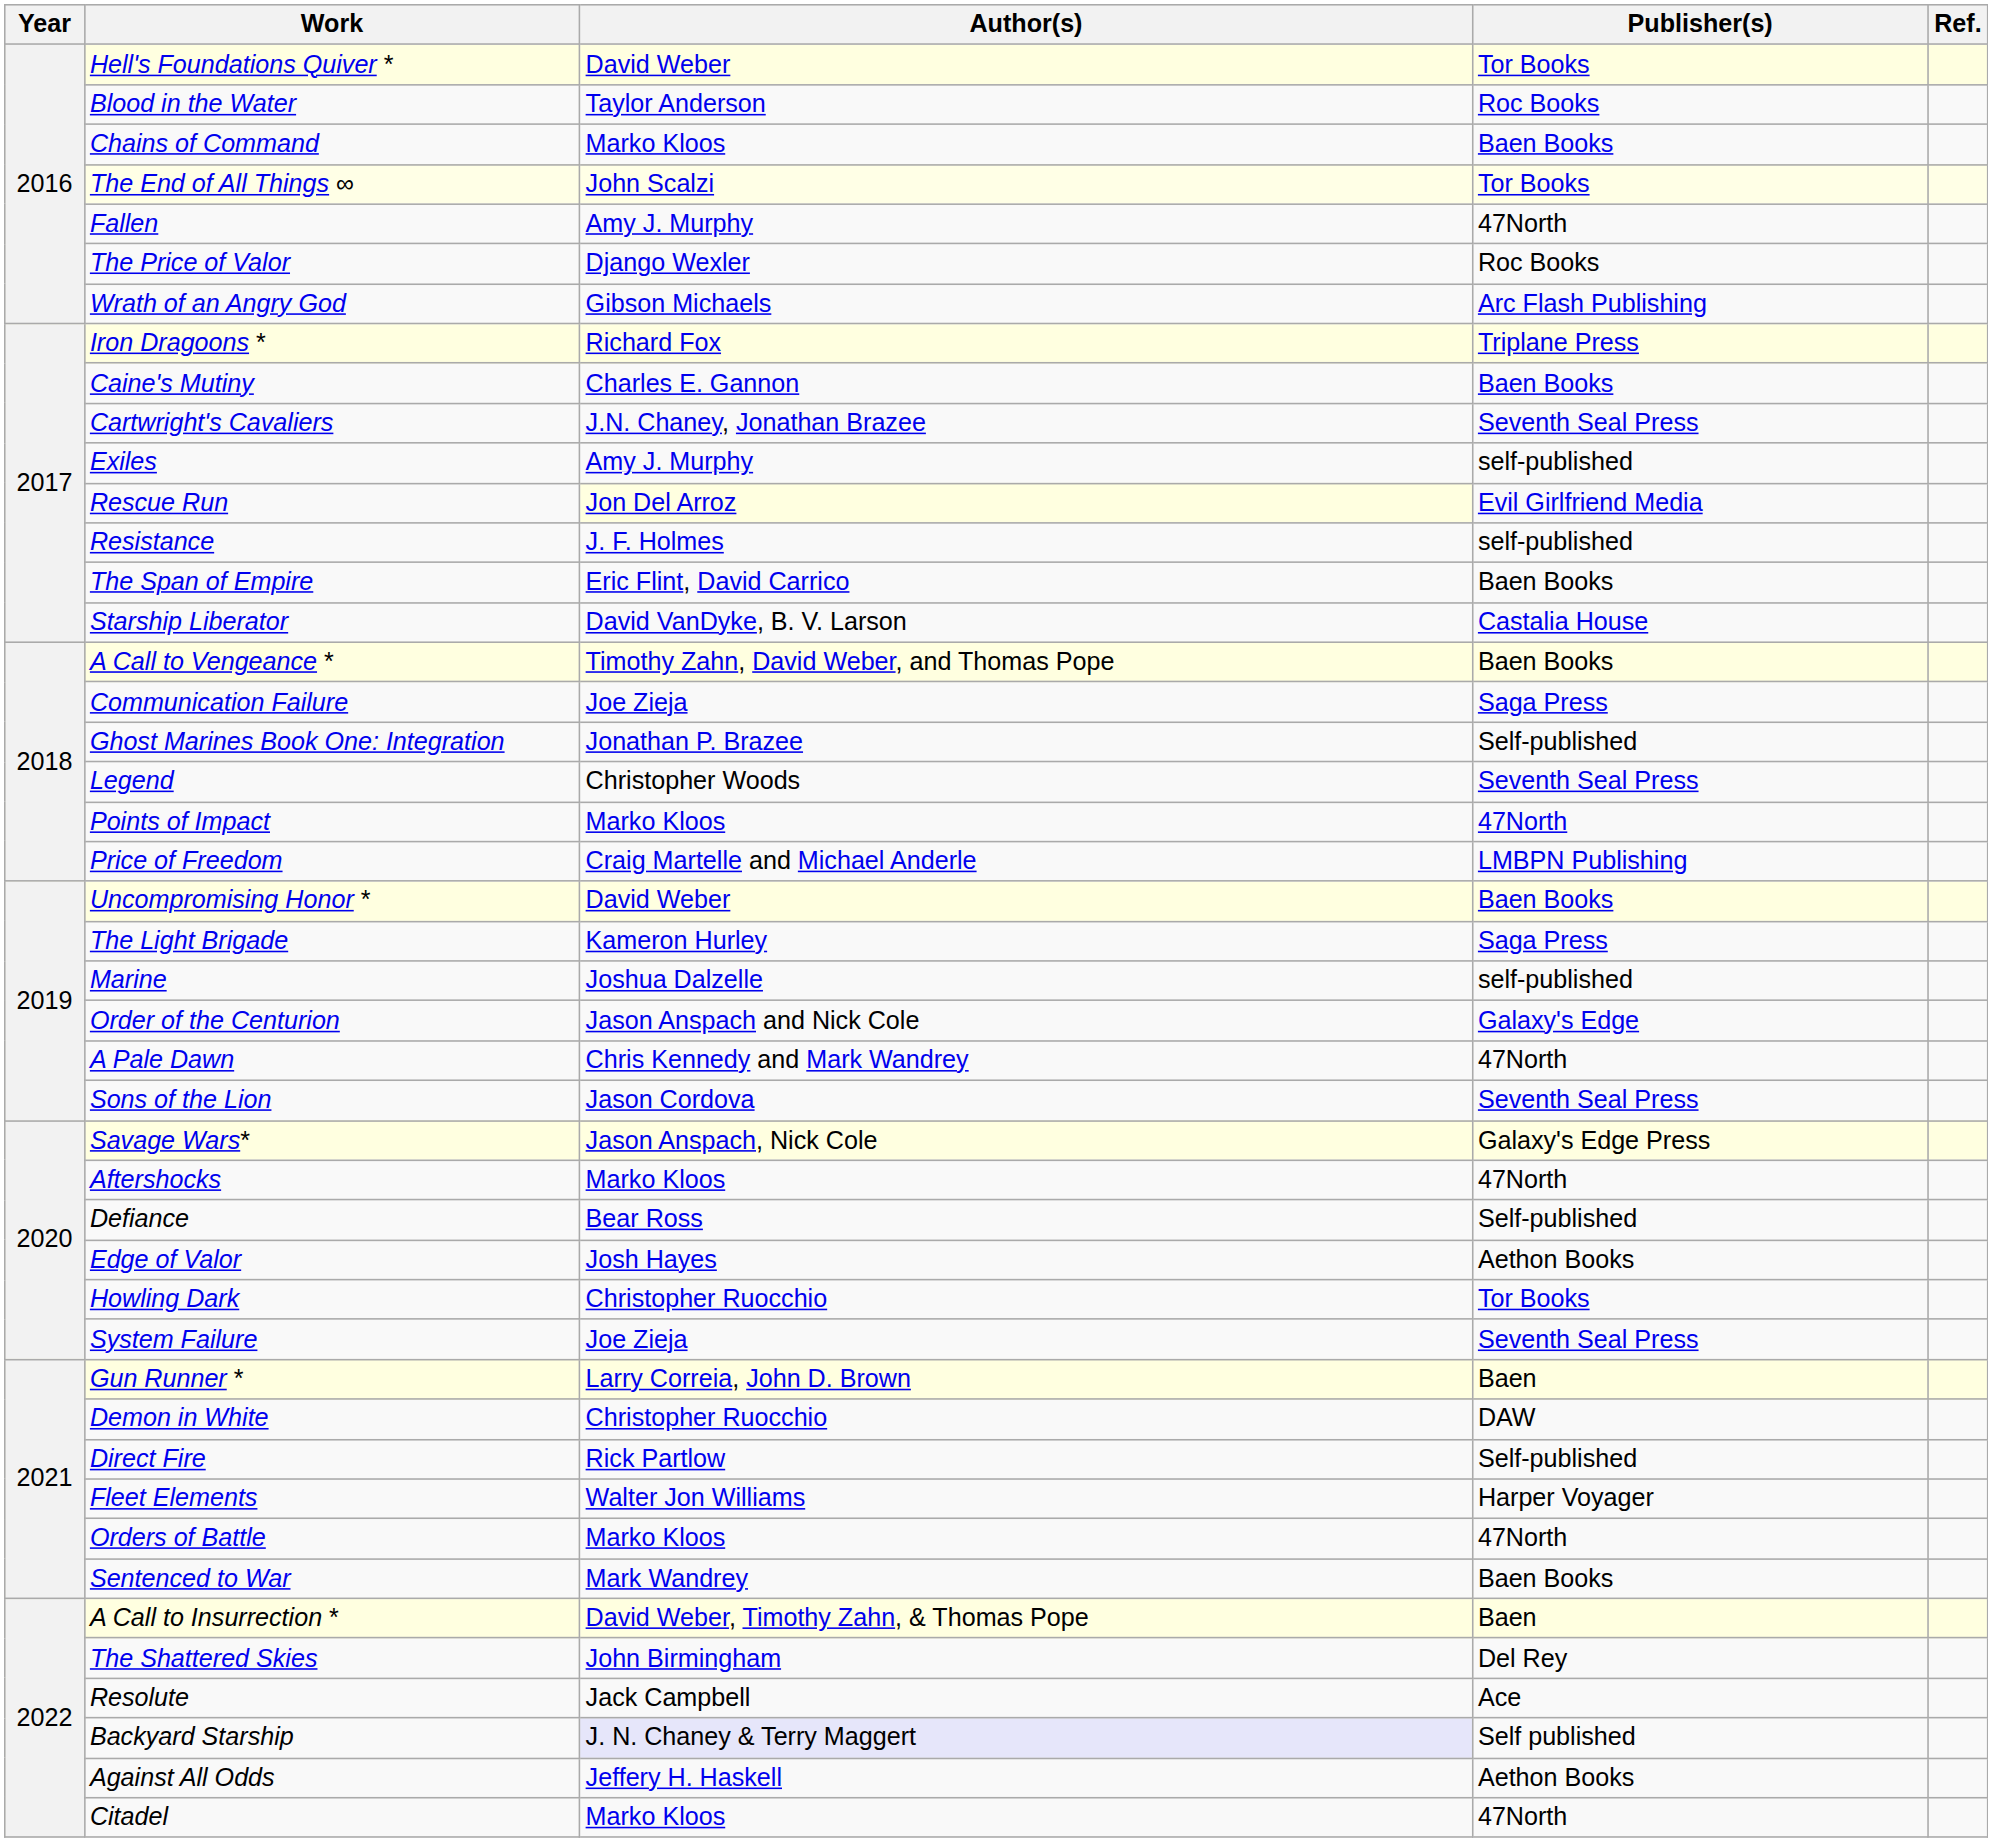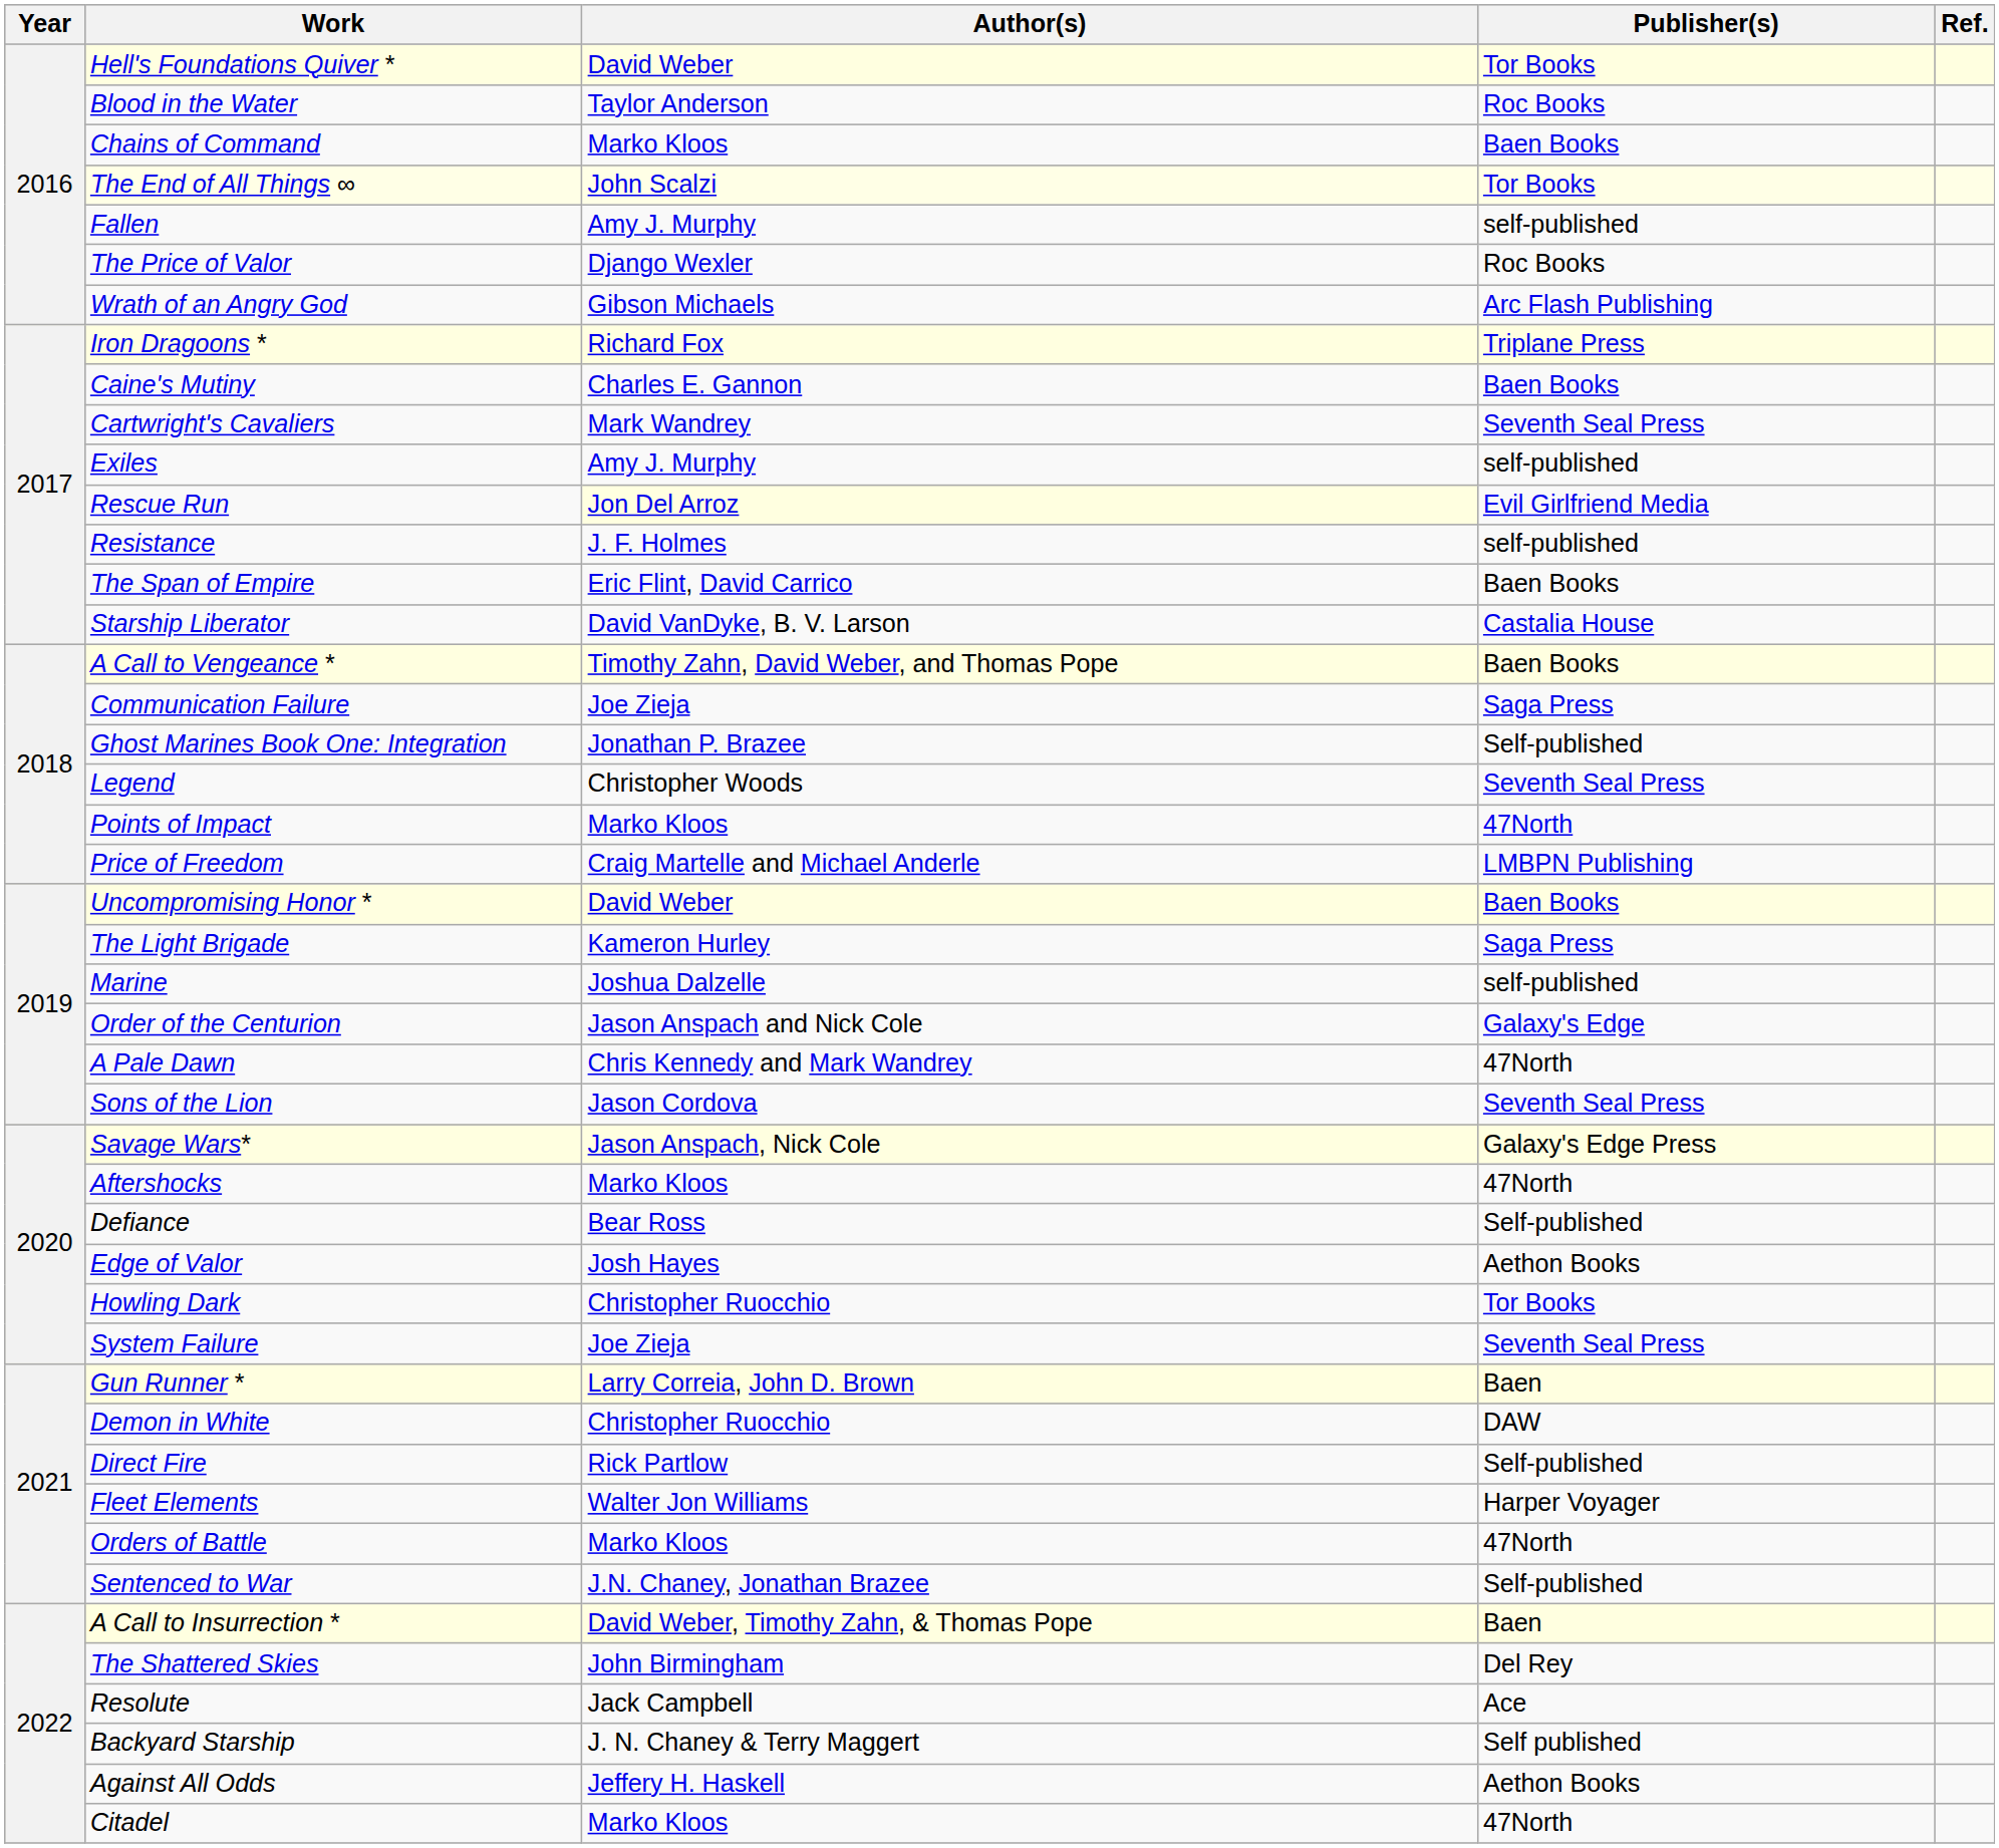 <table class="wikitable" style="width:100%; margin:1em auto 1em auto;">
 <tr>
 <th style="width:4%;" scope="col">Year</th>
 <th style="width:25%;" scope="col">Work</th>
 <th style="width:45%;" scope="col" class="unsortable">Author(s)</th>
 <th style="width:23%;" scope="col" class="unsortable">Publisher(s)</th>
 <th style="width:3%;" scope="col" class="unsortable">Ref.</th>
 </tr>
 <tr style="background:lightyellow;">
 <th scope="row" rowspan="7" style="text-align:center; font-weight:normal;">2016</th>
 <td><em><a href='#'>Hell's Foundations Quiver</a></em> *</td>
 <td><a href='#'>David Weber</a></td>
 <td><a href='#'>Tor Books</a></td>
 <td></td>
 </tr>
 <tr>
 <td><em><a href='#'>Blood in the Water</a></em></td>
 <td><a href='#'>Taylor Anderson</a></td>
 <td><a href='#'>Roc Books</a></td>
 <td></td>
 </tr>
 <tr>
 <td><em><a href='#'>Chains of Command</a></em></td>
 <td><a href='#'>Marko Kloos</a></td>
 <td><a href='#'>Baen Books</a></td>
 <td></td>
 </tr>
 <tr style="background:#FFFFE6;">
 <td><em><a href='#'>The End of All Things</a></em> ∞</td>
 <td><a href='#'>John Scalzi</a></td>
 <td><a href='#'>Tor Books</a></td>
 <td></td>
 </tr>
 <tr>
 <td><em><a href='#'>Fallen</a></em></td>
 <td><a href='#'>Amy J. Murphy</a></td>
-<td>47North</td>
+<td>self-published</td>
 <td></td>
 </tr>
 <tr>
 <td><em><a href='#'>The Price of Valor</a></em></td>
 <td><a href='#'>Django Wexler</a></td>
 <td>Roc Books</td>
 <td></td>
 </tr>
 <tr>
 <td><em><a href='#'>Wrath of an Angry God</a></em></td>
 <td><a href='#'>Gibson Michaels</a></td>
 <td><a href='#'>Arc Flash Publishing</a></td>
 <td></td>
 </tr>
 <tr style="background:lightyellow;">
 <th scope="row" rowspan="8" style="text-align:center; font-weight:normal;">2017</th>
 <td><em><a href='#'>Iron Dragoons</a></em> *</td>
 <td><a href='#'>Richard Fox</a></td>
 <td><a href='#'>Triplane Press</a></td>
 <td></td>
 </tr>
 <tr>
 <td><em><a href='#'>Caine's Mutiny</a></em></td>
 <td><a href='#'>Charles E. Gannon</a></td>
 <td><a href='#'>Baen Books</a></td>
 <td></td>
 </tr>
 <tr>
 <td><em><a href='#'>Cartwright's Cavaliers</a></em></td>
-<td><a href='#'>J.N. Chaney</a>, <a href='#'>Jonathan Brazee</a></td>
+<td><a href='#'>Mark Wandrey</a></td>
 <td><a href='#'>Seventh Seal Press</a></td>
 <td></td>
 </tr>
 <tr>
 <td><em><a href='#'>Exiles</a></em></td>
 <td><a href='#'>Amy J. Murphy</a></td>
 <td>self-published</td>
 <td></td>
 </tr>
 <tr>
 <td><em><a href='#'>Rescue Run</a></em></td>
 <td style="background: lightyellow;"><a href='#'>Jon Del Arroz</a></td>
 <td><a href='#'>Evil Girlfriend Media</a></td>
 <td></td>
 </tr>
 <tr>
 <td><em><a href='#'>Resistance</a></em></td>
 <td><a href='#'>J. F. Holmes</a></td>
 <td>self-published</td>
 <td></td>
 </tr>
 <tr>
 <td><em><a href='#'>The Span of Empire</a></em></td>
 <td><a href='#'>Eric Flint</a>, <a href='#'>David Carrico</a></td>
 <td>Baen Books</td>
 <td></td>
 </tr>
 <tr>
 <td><em><a href='#'>Starship Liberator</a></em></td>
 <td><a href='#'>David VanDyke</a>, B. V. Larson</td>
 <td><a href='#'>Castalia House</a></td>
 <td></td>
 </tr>
 <tr style="background:lightyellow;">
 <th scope="row" rowspan="6" style="text-align:center; font-weight:normal;">2018</th>
 <td><em><a href='#'>A Call to Vengeance</a></em> *</td>
 <td><a href='#'>Timothy Zahn</a>, <a href='#'>David Weber</a>, and Thomas Pope</td>
 <td>Baen Books</td>
 <td></td>
 </tr>
 <tr>
 <td><em><a href='#'>Communication Failure</a></em></td>
 <td><a href='#'>Joe Zieja</a></td>
 <td><a href='#'>Saga Press</a></td>
 <td></td>
 </tr>
 <tr>
 <td><em><a href='#'>Ghost Marines Book One: Integration</a></em></td>
 <td><a href='#'>Jonathan P. Brazee</a></td>
 <td>Self-published</td>
 <td></td>
 </tr>
 <tr>
 <td><em><a href='#'>Legend</a></em></td>
 <td>Christopher Woods</td>
 <td><a href='#'>Seventh Seal Press</a></td>
 <td></td>
 </tr>
 <tr>
 <td><em><a href='#'>Points of Impact</a></em></td>
 <td><a href='#'>Marko Kloos</a></td>
 <td><a href='#'>47North</a></td>
 <td></td>
 </tr>
 <tr>
 <td><em><a href='#'>Price of Freedom</a></em></td>
 <td><a href='#'>Craig Martelle</a> and <a href='#'>Michael Anderle</a></td>
 <td><a href='#'>LMBPN Publishing</a></td>
 <td></td>
 </tr>
 <tr style="background:lightyellow;">
 <th rowspan="6" style="text-align:center; font-weight:normal;">2019</th>
 <td><em><a href='#'>Uncompromising Honor</a></em> *</td>
 <td><a href='#'>David Weber</a></td>
 <td><a href='#'>Baen Books</a></td>
 <td></td>
 </tr>
 <tr>
 <td><em><a href='#'>The Light Brigade</a></em></td>
 <td><a href='#'>Kameron Hurley</a></td>
 <td><a href='#'>Saga Press</a></td>
 <td></td>
 </tr>
 <tr>
 <td><em><a href='#'>Marine</a></em></td>
 <td><a href='#'>Joshua Dalzelle</a></td>
 <td>self-published</td>
 <td></td>
 </tr>
 <tr>
 <td><em><a href='#'>Order of the Centurion</a></em></td>
 <td><a href='#'>Jason Anspach</a> and Nick Cole</td>
 <td><a href='#'>Galaxy's Edge</a></td>
 <td></td>
 </tr>
 <tr>
 <td><em><a href='#'>A Pale Dawn</a></em></td>
 <td><a href='#'>Chris Kennedy</a> and <a href='#'>Mark Wandrey</a></td>
 <td>47North</td>
 <td></td>
 </tr>
 <tr>
 <td><em><a href='#'>Sons of the Lion</a></em></td>
 <td><a href='#'>Jason Cordova</a></td>
 <td><a href='#'>Seventh Seal Press</a></td>
 <td></td>
 </tr>
 <tr style="background:lightyellow;">
 <th scope="row" rowspan="6" style="text-align:center; font-weight:normal;">2020</th>
 <td><em><a href='#'>Savage Wars</a></em>*</td>
 <td><a href='#'>Jason Anspach</a>, Nick Cole</td>
 <td>Galaxy's Edge Press</td>
 <td></td>
 </tr>
 <tr>
 <td><em><a href='#'>Aftershocks</a></em></td>
 <td><a href='#'>Marko Kloos</a></td>
 <td>47North</td>
 <td></td>
 </tr>
 <tr>
 <td><em>Defiance</em></td>
 <td><a href='#'>Bear Ross</a></td>
 <td>Self-published</td>
 <td></td>
 </tr>
 <tr>
 <td><em><a href='#'>Edge of Valor</a></em></td>
 <td><a href='#'>Josh Hayes</a></td>
 <td>Aethon Books</td>
 <td></td>
 </tr>
 <tr>
 <td><em><a href='#'>Howling Dark</a></em></td>
 <td><a href='#'>Christopher Ruocchio</a></td>
 <td><a href='#'>Tor Books</a></td>
 <td></td>
 </tr>
 <tr>
 <td><em><a href='#'>System Failure</a></em></td>
 <td><a href='#'>Joe Zieja</a></td>
 <td><a href='#'>Seventh Seal Press</a></td>
 <td></td>
 </tr>
 <tr style="background:lightyellow;">
 <th scope="row" rowspan="6" style="text-align:center; font-weight:normal;">2021</th>
 <td><em><a href='#'>Gun Runner</a></em> *</td>
 <td><a href='#'>Larry Correia</a>, <a href='#'>John D. Brown</a></td>
 <td>Baen</td>
 <td></td>
 </tr>
 <tr>
 <td><em><a href='#'>Demon in White</a></em></td>
 <td><a href='#'>Christopher Ruocchio</a></td>
 <td>DAW</td>
 <td></td>
 </tr>
 <tr>
 <td><em><a href='#'>Direct Fire</a></em></td>
 <td><a href='#'>Rick Partlow</a></td>
 <td>Self-published</td>
 <td></td>
 </tr>
 <tr>
 <td><em><a href='#'>Fleet Elements</a></em></td>
 <td><a href='#'>Walter Jon Williams</a></td>
 <td>Harper Voyager</td>
 <td></td>
 </tr>
 <tr>
 <td><em><a href='#'>Orders of Battle</a></em></td>
 <td><a href='#'>Marko Kloos</a></td>
 <td>47North</td>
 <td></td>
 </tr>
 <tr>
 <td><em><a href='#'>Sentenced to War</a></em></td>
-<td><a href='#'>Mark Wandrey</a></td>
-<td>Baen Books</td>
+<td><a href='#'>J.N. Chaney</a>, <a href='#'>Jonathan Brazee</a></td>
+<td>Self-published</td>
 <td></td>
 </tr>
 <tr style="background:lightyellow;">
 <th scope="row" rowspan="6" style="text-align:center; font-weight:normal;">2022</th>
 <td><em>A Call to Insurrection</em> *</td>
 <td><a href='#'>David Weber</a>, <a href='#'>Timothy Zahn</a>, & Thomas Pope</td>
 <td>Baen</td>
 <td></td>
 </tr>
 <tr>
 <td><em><a href='#'>The Shattered Skies</a></em></td>
 <td><a href='#'>John Birmingham</a></td>
 <td>Del Rey</td>
 <td></td>
 </tr>
 <tr>
 <td><em>Resolute</em></td>
 <td>Jack Campbell</td>
 <td>Ace</td>
 <td></td>
 </tr>
 <tr>
 <td><em>Backyard Starship</em></td>
-<td style="background: lavender;">J. N. Chaney & Terry Maggert</td>
+<td>J. N. Chaney & Terry Maggert</td>
 <td>Self published</td>
 <td></td>
 </tr>
 <tr>
 <td><em>Against All Odds</em></td>
 <td><a href='#'>Jeffery H. Haskell</a></td>
 <td>Aethon Books</td>
 <td></td>
 </tr>
 <tr>
 <td><em>Citadel</em></td>
 <td><a href='#'>Marko Kloos</a></td>
 <td>47North</td>
 <td></td>
 </tr>
 </table>
